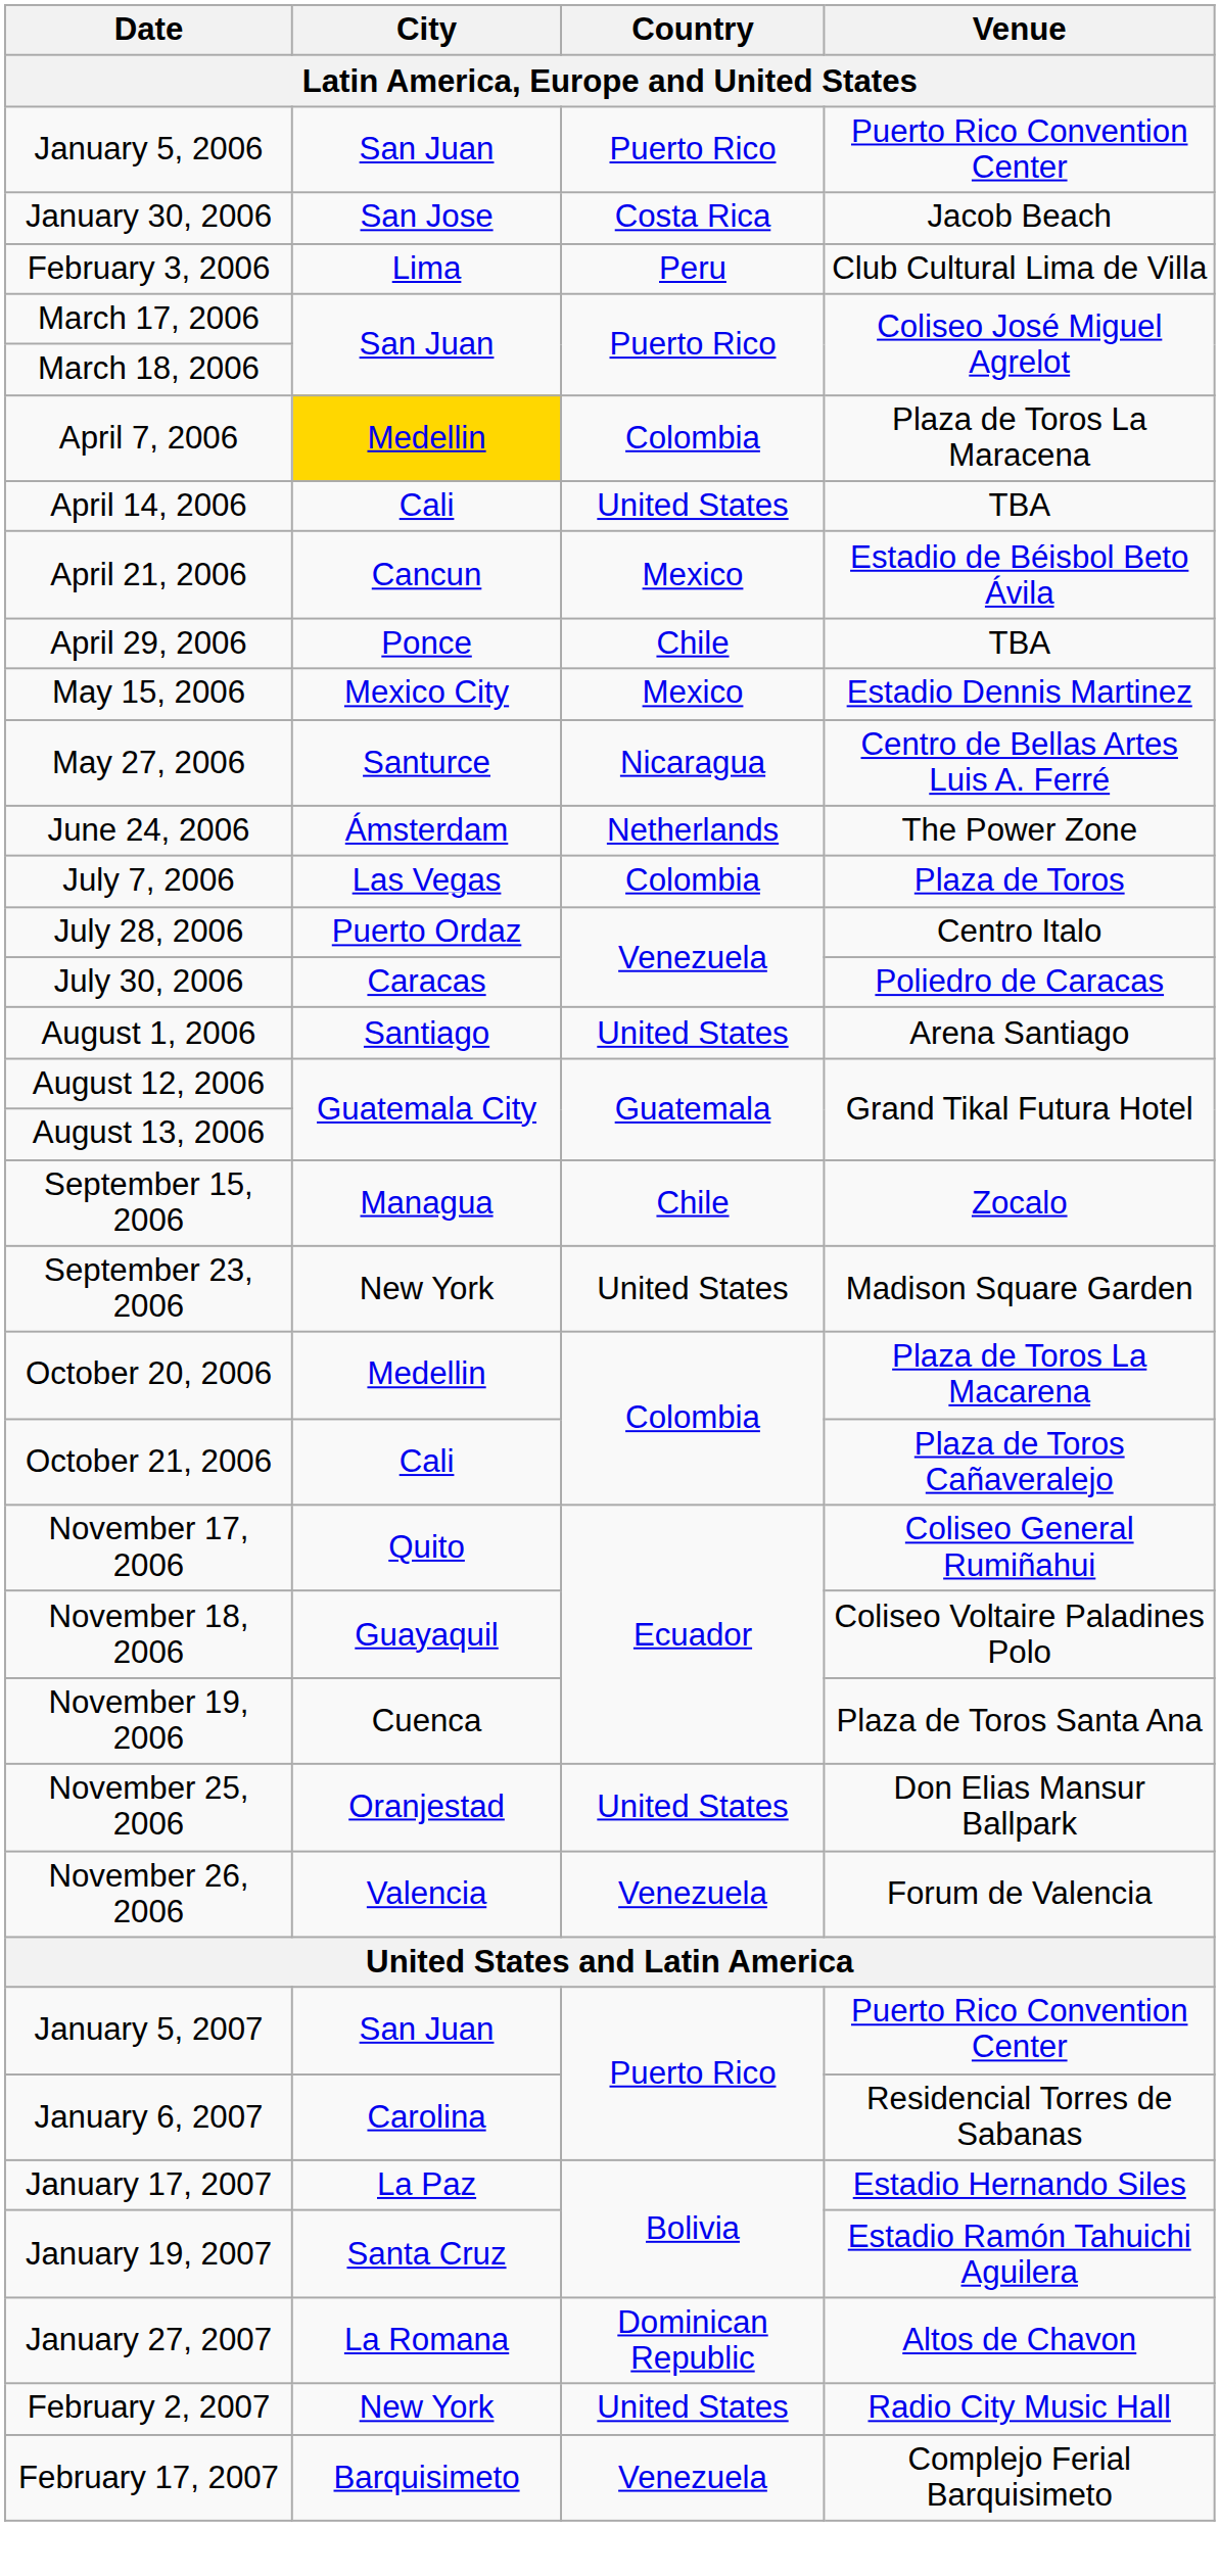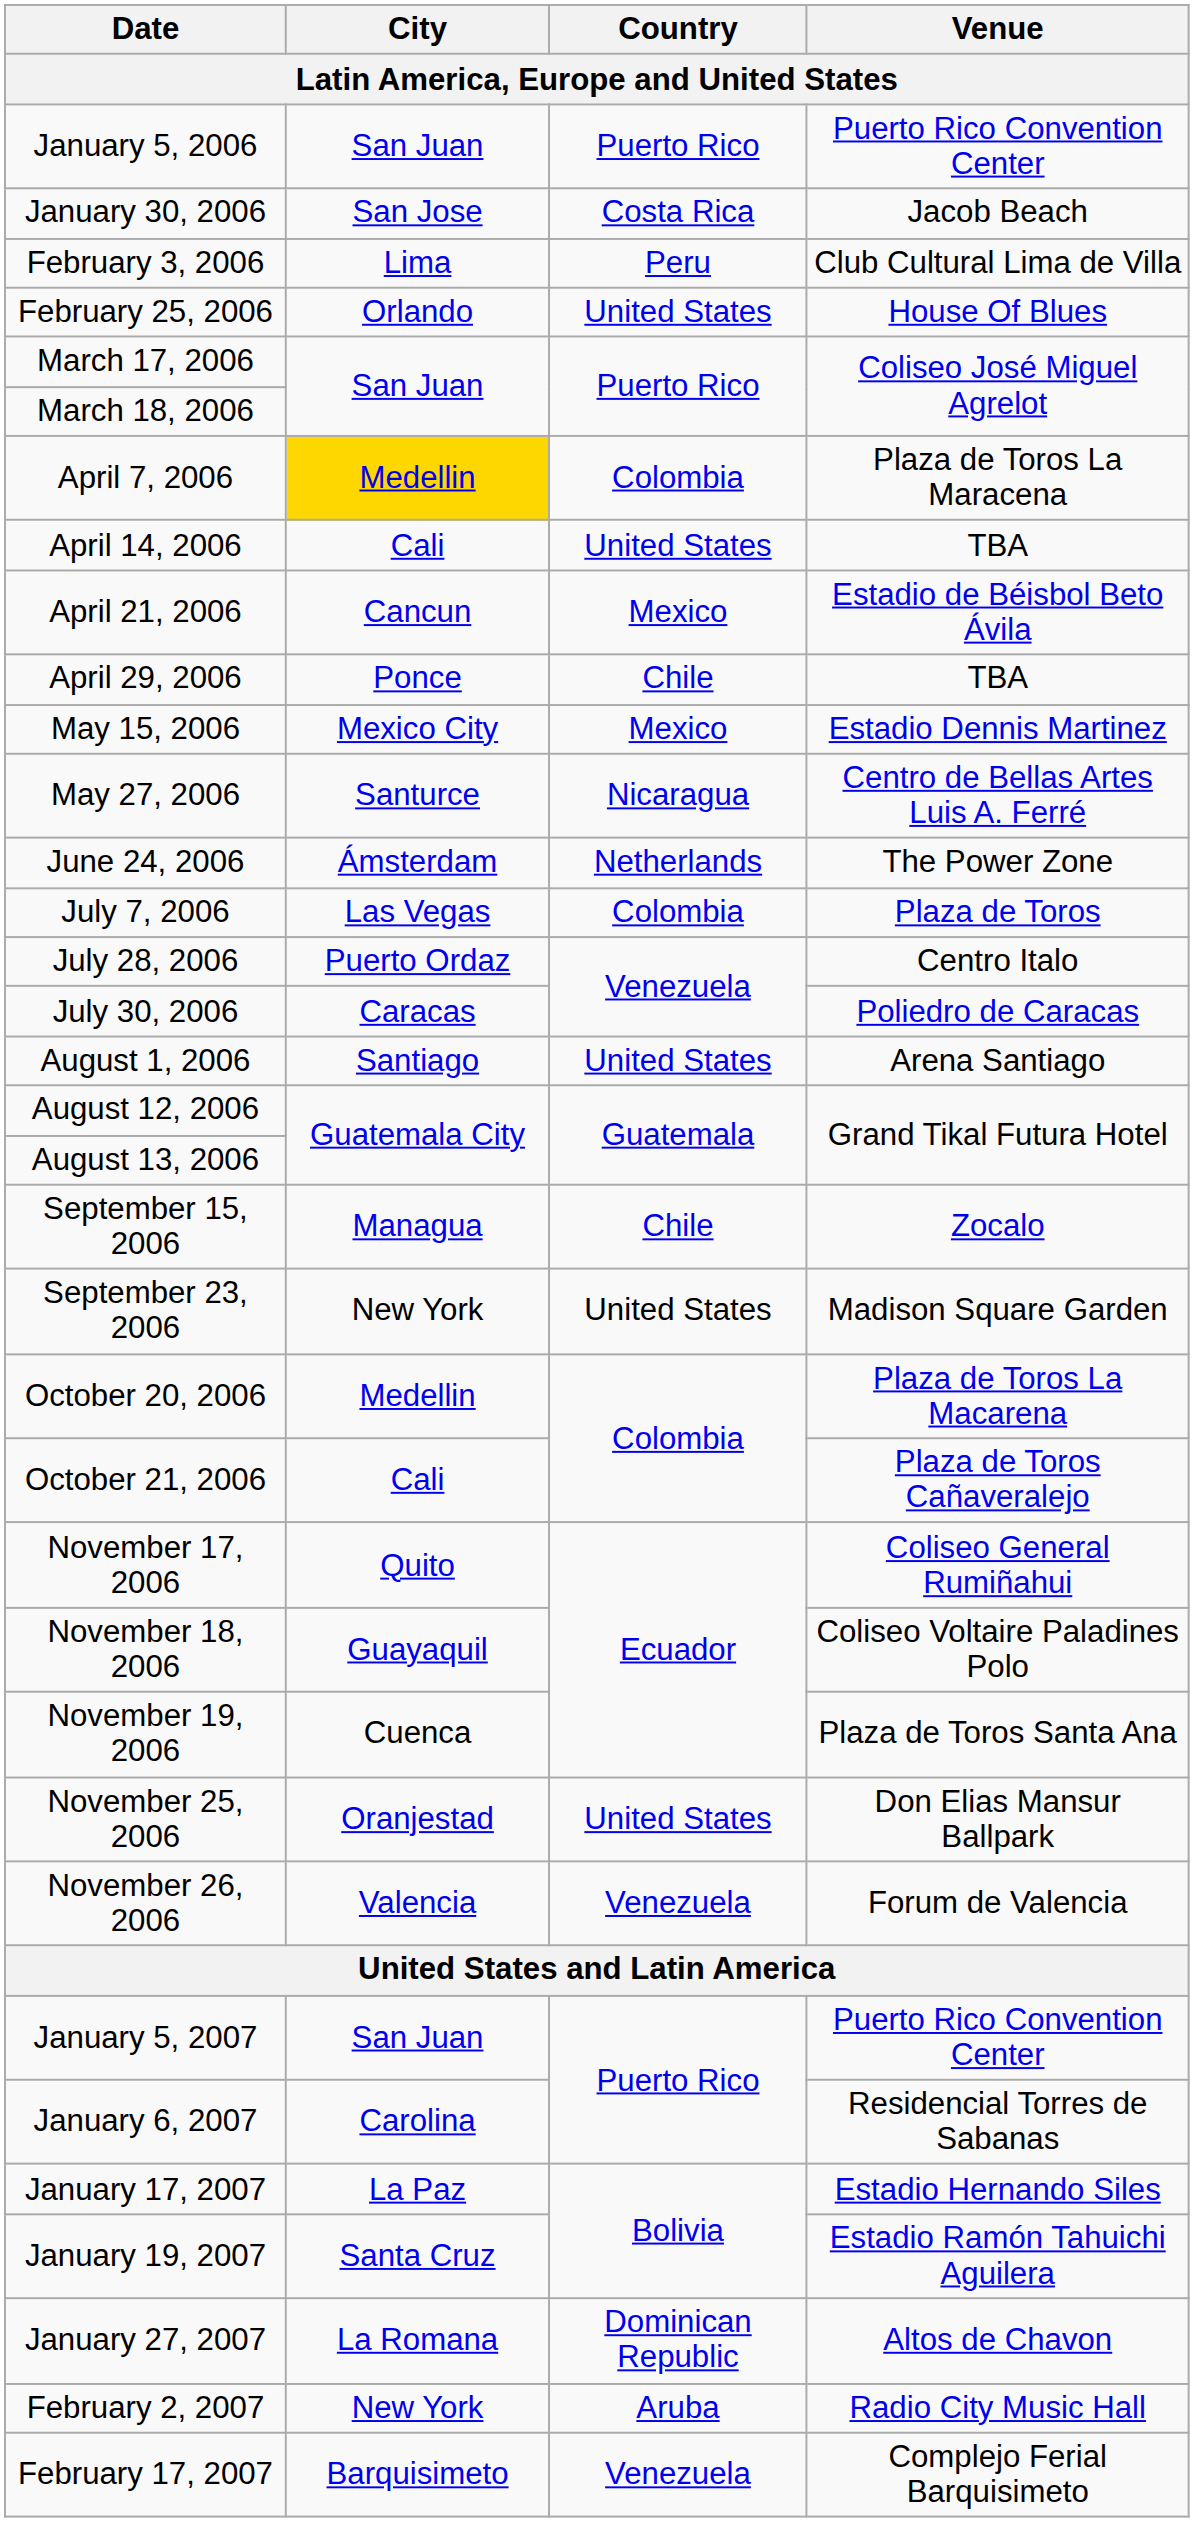 <table class="wikitable" style="text-align:center;">
 <tr>
 <th style="width:175px;">Date</th>
 <th style="width:150px;">City</th>
 <th style="width:150px;">Country</th>
 <th style="width:250px;">Venue</th>
 </tr>
 <tr>
 <th colspan="4">Latin America, Europe and United States</th>
 </tr>
 <tr>
 <td>January 5, 2006</td>
 <td><a href='#'>San Juan</a></td>
 <td><a href='#'>Puerto Rico</a></td>
 <td><a href='#'>Puerto Rico Convention Center</a></td>
 </tr>
 <tr>
 <td>January 30, 2006</td>
 <td><a href='#'>San Jose</a></td>
 <td><a href='#'>Costa Rica</a></td>
 <td>Jacob Beach</td>
 </tr>
 <tr>
 <td>February 3, 2006</td>
 <td><a href='#'>Lima</a></td>
 <td><a href='#'>Peru</a></td>
 <td>Club Cultural Lima de Villa</td>
+</tr>
+<tr>
+<td>February 25, 2006</td>
+<td><a href='#'>Orlando</a></td>
+<td><a href='#'>United States</a></td>
+<td><a href='#'>House Of Blues</a></td>
 </tr>
 <tr>
 <td>March 17, 2006</td>
 <td rowspan="2"><a href='#'>San Juan</a></td>
 <td rowspan="2"><a href='#'>Puerto Rico</a></td>
 <td rowspan="2"><a href='#'>Coliseo José Miguel Agrelot</a></td>
 </tr>
 <tr>
 <td>March 18, 2006</td>
 </tr>
 <tr>
 <td>April 7, 2006</td>
 <td style="background: gold;"><a href='#'>Medellin</a></td>
 <td><a href='#'>Colombia</a></td>
 <td>Plaza de Toros La Maracena</td>
 </tr>
 <tr>
 <td>April 14, 2006</td>
 <td><a href='#'>Cali</a></td>
 <td><a href='#'>United States</a></td>
 <td>TBA</td>
 </tr>
 <tr>
 <td>April 21, 2006</td>
 <td><a href='#'>Cancun</a></td>
 <td><a href='#'>Mexico</a></td>
 <td><a href='#'>Estadio de Béisbol Beto Ávila</a></td>
 </tr>
 <tr>
 <td>April 29, 2006</td>
 <td><a href='#'>Ponce</a></td>
 <td><a href='#'>Chile</a></td>
 <td>TBA</td>
 </tr>
 <tr>
 <td>May 15, 2006</td>
 <td><a href='#'>Mexico City</a></td>
 <td><a href='#'>Mexico</a></td>
 <td><a href='#'>Estadio Dennis Martinez</a></td>
 </tr>
 <tr>
 <td>May 27, 2006</td>
 <td><a href='#'>Santurce</a></td>
 <td><a href='#'>Nicaragua</a></td>
 <td><a href='#'>Centro de Bellas Artes Luis A. Ferré</a></td>
 </tr>
 <tr>
 <td>June 24, 2006</td>
 <td><a href='#'>Ámsterdam</a></td>
 <td><a href='#'>Netherlands</a></td>
 <td>The Power Zone</td>
 </tr>
 <tr>
 <td>July 7, 2006</td>
 <td><a href='#'>Las Vegas</a></td>
 <td><a href='#'>Colombia</a></td>
 <td><a href='#'>Plaza de Toros</a></td>
 </tr>
 <tr>
 <td>July 28, 2006</td>
 <td><a href='#'>Puerto Ordaz</a></td>
 <td rowspan="2"><a href='#'>Venezuela</a></td>
 <td>Centro Italo</td>
 </tr>
 <tr>
 <td>July 30, 2006</td>
 <td><a href='#'>Caracas</a></td>
 <td><a href='#'>Poliedro de Caracas</a></td>
 </tr>
 <tr>
 <td>August 1, 2006</td>
 <td><a href='#'>Santiago</a></td>
 <td><a href='#'>United States</a></td>
 <td>Arena Santiago</td>
 </tr>
 <tr>
 <td>August 12, 2006</td>
 <td rowspan="2"><a href='#'>Guatemala City</a></td>
 <td rowspan="2"><a href='#'>Guatemala</a></td>
 <td rowspan="2">Grand Tikal Futura Hotel</td>
 </tr>
 <tr>
 <td>August 13, 2006</td>
 </tr>
 <tr>
 <td>September 15, 2006</td>
 <td><a href='#'>Managua</a></td>
 <td><a href='#'>Chile</a></td>
 <td><a href='#'>Zocalo</a></td>
 </tr>
 <tr>
 <td>September 23, 2006</td>
 <td>New York</td>
 <td>United States</td>
 <td>Madison Square Garden</td>
 </tr>
 <tr>
 <td>October 20, 2006</td>
 <td><a href='#'>Medellin</a></td>
 <td rowspan="2"><a href='#'>Colombia</a></td>
 <td><a href='#'>Plaza de Toros La Macarena</a></td>
 </tr>
 <tr>
 <td>October 21, 2006</td>
 <td><a href='#'>Cali</a></td>
 <td><a href='#'>Plaza de Toros Cañaveralejo</a></td>
 </tr>
 <tr>
 <td>November 17, 2006</td>
 <td><a href='#'>Quito</a></td>
 <td rowspan="3"><a href='#'>Ecuador</a></td>
 <td><a href='#'>Coliseo General Rumiñahui</a></td>
 </tr>
 <tr>
 <td>November 18, 2006</td>
 <td><a href='#'>Guayaquil</a></td>
 <td>Coliseo Voltaire Paladines Polo</td>
 </tr>
 <tr>
 <td>November 19, 2006</td>
 <td>Cuenca</td>
 <td>Plaza de Toros Santa Ana</td>
 </tr>
 <tr>
 <td>November 25, 2006</td>
 <td><a href='#'>Oranjestad</a></td>
 <td><a href='#'>United States</a></td>
 <td>Don Elias Mansur Ballpark</td>
 </tr>
 <tr>
 <td>November 26, 2006</td>
 <td><a href='#'>Valencia</a></td>
 <td><a href='#'>Venezuela</a></td>
 <td>Forum de Valencia</td>
 </tr>
 <tr>
 <th colspan="4">United States and Latin America</th>
 </tr>
 <tr>
 <td>January 5, 2007</td>
 <td><a href='#'>San Juan</a></td>
 <td rowspan="2"><a href='#'>Puerto Rico</a></td>
 <td><a href='#'>Puerto Rico Convention Center</a></td>
 </tr>
 <tr>
 <td>January 6, 2007</td>
 <td><a href='#'>Carolina</a></td>
 <td>Residencial Torres de Sabanas</td>
 </tr>
 <tr>
 <td>January 17, 2007</td>
 <td><a href='#'>La Paz</a></td>
 <td rowspan="2"><a href='#'>Bolivia</a></td>
 <td><a href='#'>Estadio Hernando Siles</a></td>
 </tr>
 <tr>
 <td>January 19, 2007</td>
 <td><a href='#'>Santa Cruz</a></td>
 <td><a href='#'>Estadio Ramón Tahuichi Aguilera</a></td>
 </tr>
 <tr>
 <td>January 27, 2007</td>
 <td><a href='#'>La Romana</a></td>
 <td><a href='#'>Dominican Republic</a></td>
 <td><a href='#'>Altos de Chavon</a></td>
 </tr>
 <tr>
 <td>February 2, 2007</td>
 <td><a href='#'>New York</a></td>
-<td><a href='#'>United States</a></td>
+<td><a href='#'>Aruba</a></td>
 <td><a href='#'>Radio City Music Hall</a></td>
 </tr>
 <tr>
 <td>February 17, 2007</td>
 <td><a href='#'>Barquisimeto</a></td>
 <td><a href='#'>Venezuela</a></td>
 <td>Complejo Ferial Barquisimeto</td>
 </tr>
 </table>
